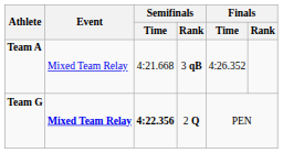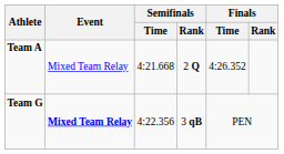 <table class="wikitable" style="font-size:90%;">
 <tr>
 <th rowspan=2>Athlete</th>
 <th rowspan=2>Event</th>
 <th colspan=2>Semifinals</th>
 <th colspan=2>Finals</th>
 </tr>
 <tr>
 <th>Time</th>
 <th>Rank</th>
 <th>Time</th>
 <th>Rank</th>
 </tr>
 <tr>
 <td><strong>Team A</strong><br><br><br><br></td>
 <td><a href='#'>Mixed Team Relay</a></td>
 <td align=center>4:21.668</td>
-<td align=center>3 <strong>qB</strong></td>
+<td align=center>2 <strong>Q</strong></td>
 <td align=center>4:26.352</td>
 <td align=center></td>
 </tr>
 <tr>
 <td><strong>Team G</strong><br><br><br><br></td>
 <td><strong><a href='#'>Mixed Team Relay</a></strong></td>
-<td align=center><strong>4:22.356</strong></td>
-<td align=center>2 <strong>Q</strong></td>
+<td align=center>4:22.356</td>
+<td align=center>3 <strong>qB</strong></td>
 <td align=center colspan=2>PEN</td>
 </tr>
 </table>
